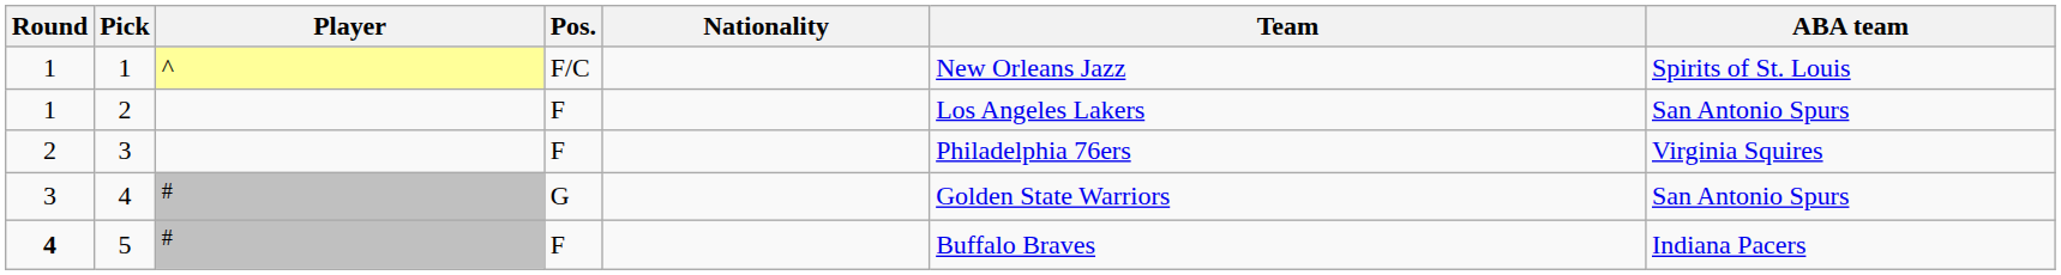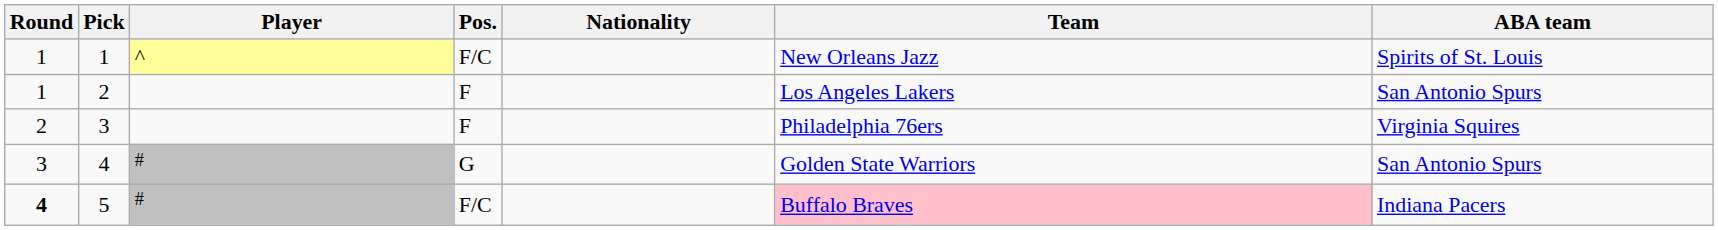 <table class="wikitable sortable">
 <tr>
 <th width="1%">Round</th>
 <th width="1%">Pick</th>
 <th width="19%">Player</th>
 <th width="1%">Pos.</th>
 <th width="16%">Nationality</th>
 <th width="35%">Team</th>
 <th width="20%">ABA team</th>
 </tr>
 <tr>
 <td align=center>1</td>
 <td align=center>1</td>
 <td bgcolor="#FFFF99">^</td>
 <td>F/C</td>
 <td></td>
 <td><a href='#'>New Orleans Jazz</a></td>
 <td><a href='#'>Spirits of St. Louis</a></td>
 </tr>
 <tr>
 <td align=center>1</td>
 <td align=center>2</td>
 <td></td>
 <td>F</td>
 <td></td>
 <td><a href='#'>Los Angeles Lakers</a></td>
 <td><a href='#'>San Antonio Spurs</a></td>
 </tr>
 <tr>
 <td align=center>2</td>
 <td align=center>3</td>
 <td></td>
 <td>F</td>
 <td></td>
 <td><a href='#'>Philadelphia 76ers</a></td>
 <td><a href='#'>Virginia Squires</a></td>
 </tr>
 <tr>
 <td align=center>3</td>
 <td align=center>4</td>
 <td bgcolor="#C0C0C0"><sup>#</sup></td>
 <td>G</td>
 <td></td>
 <td><a href='#'>Golden State Warriors</a></td>
 <td><a href='#'>San Antonio Spurs</a></td>
 </tr>
 <tr>
 <td align=center><strong>4</strong></td>
 <td align=center>5</td>
 <td bgcolor="#C0C0C0"><sup>#</sup></td>
-<td>F</td>
+<td>F/C</td>
 <td></td>
-<td><a href='#'>Buffalo Braves</a></td>
+<td style="background: pink;"><a href='#'>Buffalo Braves</a></td>
 <td><a href='#'>Indiana Pacers</a></td>
 </tr>
 </table>
